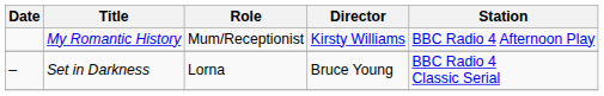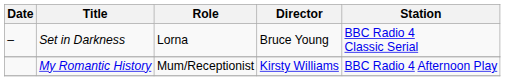 <table class="wikitable sortable">
 <tr>
 <th>Date</th>
 <th>Title</th>
 <th>Role</th>
 <th>Director</th>
 <th>Station</th>
+</tr>
+<tr>
+<td> – </td>
+<td><em>Set in Darkness</em> </td>
+<td>Lorna</td>
+<td>Bruce Young</td>
+<td><a href='#'>BBC Radio 4</a><br><a href='#'>Classic Serial</a></td>
+</tr>
+<tr>
 </tr>
 <tr>
 <td></td>
 <td><em><a href='#'>My Romantic History</a></em></td>
 <td>Mum/Receptionist</td>
 <td><a href='#'>Kirsty Williams</a></td>
 <td><a href='#'>BBC Radio 4</a> <a href='#'>Afternoon Play</a></td>
 </tr>
 <tr>
 </tr>
-<tr>
-<td> – </td>
-<td><em>Set in Darkness</em> </td>
-<td>Lorna</td>
-<td>Bruce Young</td>
-<td><a href='#'>BBC Radio 4</a><br><a href='#'>Classic Serial</a></td>
-</tr>
-<tr>
-</tr>
 </table>
